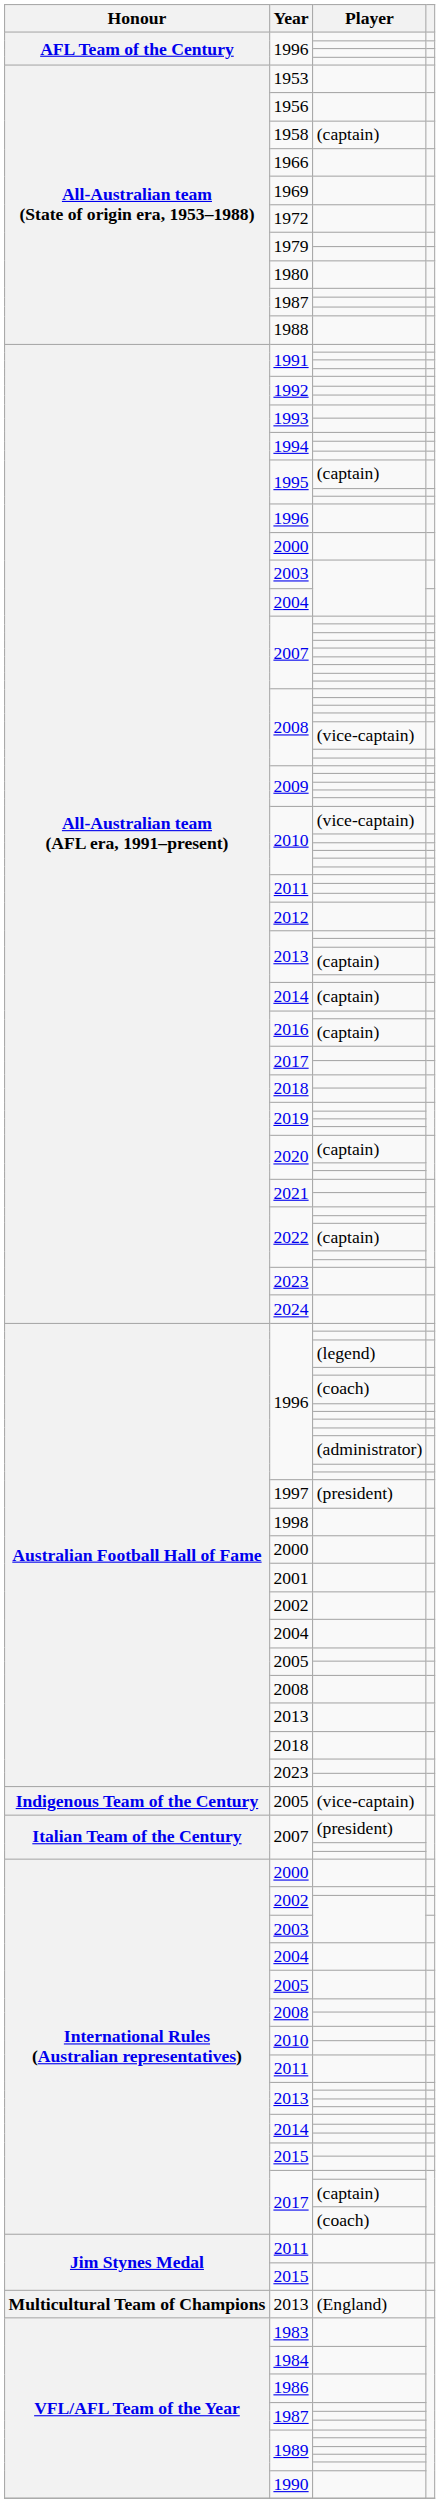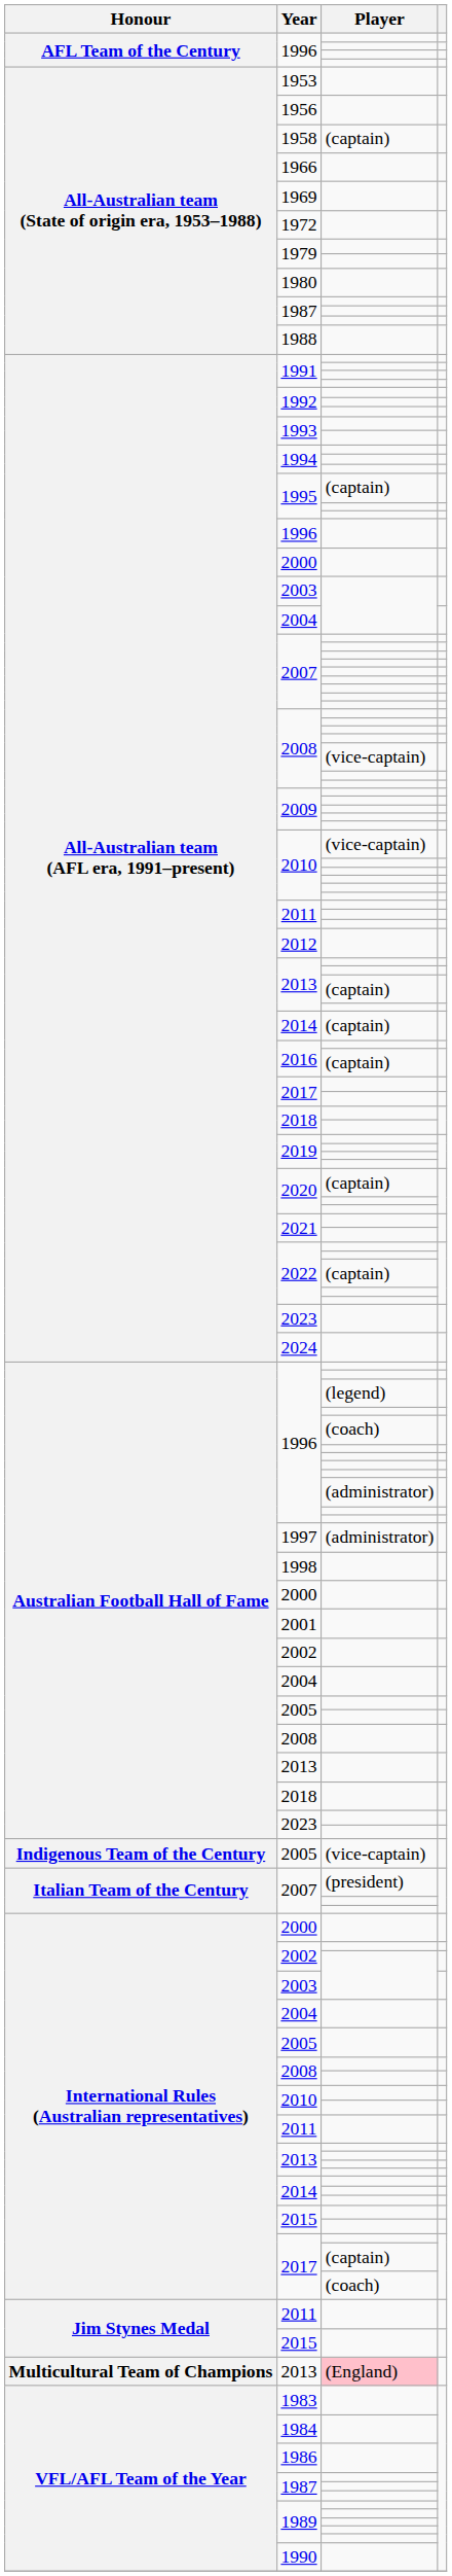 <table class="wikitable plainrowheaders sortable" style="text-align:center">
 <tr>
 <th scope="col">Honour</th>
 <th scope="col">Year</th>
 <th scope="col">Player</th>
 <th scope="col" class="unsortable"></th>
 </tr>
 <tr>
 <th scope="row" rowspan=4><a href='#'>AFL Team of the Century</a></th>
 <td rowspan=4>1996</td>
 <td style="text-align:left;"></td>
 <td></td>
 </tr>
 <tr>
 <td style="text-align:left;"></td>
 <td></td>
 </tr>
 <tr>
 <td style="text-align:left;"></td>
 <td></td>
 </tr>
 <tr>
 <td style="text-align:left;"></td>
 <td></td>
 </tr>
 <tr>
 <th scope="row" rowspan=13><a href='#'>All-Australian team</a><br>(State of origin era, 1953–1988)</th>
 <td>1953</td>
 <td style="text-align:left;"></td>
 <td></td>
 </tr>
 <tr>
 <td>1956</td>
 <td style="text-align:left;"></td>
 <td></td>
 </tr>
 <tr>
 <td>1958</td>
 <td style="text-align:left;"> (captain)</td>
 <td></td>
 </tr>
 <tr>
 <td>1966</td>
 <td style="text-align:left;"></td>
 <td></td>
 </tr>
 <tr>
 <td>1969</td>
 <td style="text-align:left;"></td>
 <td></td>
 </tr>
 <tr>
 <td>1972</td>
 <td style="text-align:left;"></td>
 <td></td>
 </tr>
 <tr>
 <td rowspan=2>1979</td>
 <td style="text-align:left;"></td>
 <td></td>
 </tr>
 <tr>
 <td style="text-align:left;"></td>
 <td></td>
 </tr>
 <tr>
 <td>1980</td>
 <td style="text-align:left;"></td>
 <td></td>
 </tr>
 <tr>
 <td rowspan=3>1987</td>
 <td style="text-align:left;"></td>
 <td></td>
 </tr>
 <tr>
 <td style="text-align:left;"></td>
 <td></td>
 </tr>
 <tr>
 <td style="text-align:left;"></td>
 <td></td>
 </tr>
 <tr>
 <td>1988</td>
 <td style="text-align:left;"></td>
 <td></td>
 </tr>
 <tr>
 <th scope="row" rowspan=77><a href='#'>All-Australian team</a><br>(AFL era, 1991–present)</th>
 <td rowspan=4><a href='#'>1991</a></td>
 <td style="text-align:left;"></td>
 <td></td>
 </tr>
 <tr>
 <td style="text-align:left;"></td>
 <td></td>
 </tr>
 <tr>
 <td style="text-align:left;"></td>
 <td></td>
 </tr>
 <tr>
 <td style="text-align:left;"></td>
 <td></td>
 </tr>
 <tr>
 <td rowspan=3><a href='#'>1992</a></td>
 <td style="text-align:left;"></td>
 <td></td>
 </tr>
 <tr>
 <td style="text-align:left;"></td>
 <td></td>
 </tr>
 <tr>
 <td style="text-align:left;"></td>
 <td></td>
 </tr>
 <tr>
 <td rowspan=2><a href='#'>1993</a></td>
 <td style="text-align:left;"></td>
 <td></td>
 </tr>
 <tr>
 <td style="text-align:left;"></td>
 <td></td>
 </tr>
 <tr>
 <td rowspan=3><a href='#'>1994</a></td>
 <td style="text-align:left;"></td>
 <td></td>
 </tr>
 <tr>
 <td style="text-align:left;"></td>
 <td></td>
 </tr>
 <tr>
 <td style="text-align:left;"></td>
 <td></td>
 </tr>
 <tr>
 <td rowspan=3><a href='#'>1995</a></td>
 <td style="text-align:left;"> (captain)</td>
 <td></td>
 </tr>
 <tr>
 <td style="text-align:left;"></td>
 <td></td>
 </tr>
 <tr>
 <td style="text-align:left;"></td>
 <td></td>
 </tr>
 <tr>
 <td><a href='#'>1996</a></td>
 <td style="text-align:left;"></td>
 <td></td>
 </tr>
 <tr>
 <td><a href='#'>2000</a></td>
 <td style="text-align:left;"></td>
 <td></td>
 </tr>
 <tr>
 <td><a href='#'>2003</a></td>
 <td style="text-align:left;" rowspan=2></td>
 <td></td>
 </tr>
 <tr>
 <td><a href='#'>2004</a></td>
 <td></td>
 </tr>
 <tr>
 <td rowspan=9><a href='#'>2007</a></td>
 <td style="text-align:left;"></td>
 <td></td>
 </tr>
 <tr>
 <td style="text-align:left;"></td>
 <td></td>
 </tr>
 <tr>
 <td style="text-align:left;"></td>
 <td></td>
 </tr>
 <tr>
 <td style="text-align:left;"></td>
 <td></td>
 </tr>
 <tr>
 <td style="text-align:left;"></td>
 <td></td>
 </tr>
 <tr>
 <td style="text-align:left;"></td>
 <td></td>
 </tr>
 <tr>
 <td style="text-align:left;"></td>
 <td></td>
 </tr>
 <tr>
 <td style="text-align:left;"></td>
 <td></td>
 </tr>
 <tr>
 <td style="text-align:left;"></td>
 <td></td>
 </tr>
 <tr>
 <td rowspan=7><a href='#'>2008</a></td>
 <td style="text-align:left;"></td>
 <td></td>
 </tr>
 <tr>
 <td style="text-align:left;"></td>
 <td></td>
 </tr>
 <tr>
 <td style="text-align:left;"></td>
 <td></td>
 </tr>
 <tr>
 <td style="text-align:left;"></td>
 <td></td>
 </tr>
 <tr>
 <td style="text-align:left;"> (vice-captain)</td>
 <td></td>
 </tr>
 <tr>
 <td style="text-align:left;"></td>
 <td></td>
 </tr>
 <tr>
 <td style="text-align:left;"></td>
 <td></td>
 </tr>
 <tr>
 <td rowspan=5><a href='#'>2009</a></td>
 <td style="text-align:left;"></td>
 <td></td>
 </tr>
 <tr>
 <td style="text-align:left;"></td>
 <td></td>
 </tr>
 <tr>
 <td style="text-align:left;"></td>
 <td></td>
 </tr>
 <tr>
 <td style="text-align:left;"></td>
 <td></td>
 </tr>
 <tr>
 <td style="text-align:left;"></td>
 <td></td>
 </tr>
 <tr>
 <td rowspan=6><a href='#'>2010</a></td>
 <td style="text-align:left;"> (vice-captain)</td>
 <td></td>
 </tr>
 <tr>
 <td style="text-align:left;"></td>
 <td></td>
 </tr>
 <tr>
 <td style="text-align:left;"></td>
 <td></td>
 </tr>
 <tr>
 <td style="text-align:left;"></td>
 <td></td>
 </tr>
 <tr>
 <td style="text-align:left;"></td>
 <td></td>
 </tr>
 <tr>
 <td style="text-align:left;"></td>
 <td></td>
 </tr>
 <tr>
 <td rowspan=3><a href='#'>2011</a></td>
 <td style="text-align:left;"></td>
 <td></td>
 </tr>
 <tr>
 <td style="text-align:left;"></td>
 <td></td>
 </tr>
 <tr>
 <td style="text-align:left;"></td>
 <td></td>
 </tr>
 <tr>
 <td><a href='#'>2012</a></td>
 <td style="text-align:left;"></td>
 <td></td>
 </tr>
 <tr>
 <td rowspan=4><a href='#'>2013</a></td>
 <td style="text-align:left;"></td>
 <td></td>
 </tr>
 <tr>
 <td style="text-align:left;"></td>
 <td></td>
 </tr>
 <tr>
 <td style="text-align:left;"> (captain)</td>
 <td></td>
 </tr>
 <tr>
 <td style="text-align:left;"></td>
 <td></td>
 </tr>
 <tr>
 <td><a href='#'>2014</a></td>
 <td style="text-align:left;"> (captain)</td>
 <td></td>
 </tr>
 <tr>
 <td rowspan=2><a href='#'>2016</a></td>
 <td style="text-align:left;"></td>
 <td></td>
 </tr>
 <tr>
 <td style="text-align:left;"> (captain)</td>
 <td></td>
 </tr>
 <tr>
 <td rowspan=2><a href='#'>2017</a></td>
 <td style="text-align:left;"></td>
 <td></td>
 </tr>
 <tr>
 <td style="text-align:left;"></td>
 <td></td>
 </tr>
 <tr>
 <td rowspan=2><a href='#'>2018</a></td>
 <td style="text-align:left;"></td>
 <td rowspan=2></td>
 </tr>
 <tr>
 <td style="text-align:left;"></td>
 </tr>
 <tr>
 <td rowspan=4><a href='#'>2019</a></td>
 <td style="text-align:left;"></td>
 <td rowspan=4></td>
 </tr>
 <tr>
 <td style="text-align:left;"></td>
 </tr>
 <tr>
 <td style="text-align:left;"></td>
 </tr>
 <tr>
 <td style="text-align:left;"></td>
 </tr>
 <tr>
 <td rowspan=3><a href='#'>2020</a></td>
 <td style="text-align:left;"> (captain)</td>
 <td rowspan=3></td>
 </tr>
 <tr>
 <td style="text-align:left;"></td>
 </tr>
 <tr>
 <td style="text-align:left;"></td>
 </tr>
 <tr>
 <td rowspan=2><a href='#'>2021</a></td>
 <td style="text-align:left;"></td>
 <td rowspan=2></td>
 </tr>
 <tr>
 <td style="text-align:left;"></td>
 </tr>
 <tr>
 <td rowspan=5><a href='#'>2022</a></td>
 <td style="text-align:left;"></td>
 <td rowspan=5></td>
 </tr>
 <tr>
 <td style="text-align:left;"></td>
 </tr>
 <tr>
 <td style="text-align:left;"> (captain)</td>
 </tr>
 <tr>
 <td style="text-align:left;"></td>
 </tr>
 <tr>
 <td style="text-align:left;"></td>
 </tr>
 <tr>
 <td><a href='#'>2023</a></td>
 <td style="text-align:left;"></td>
 <td></td>
 </tr>
 <tr>
 <td><a href='#'>2024</a></td>
 <td style="text-align:left;"></td>
 <td></td>
 </tr>
 <tr>
 <th scope="row" rowspan=25><a href='#'>Australian Football Hall of Fame</a></th>
 <td rowspan=12>1996</td>
 <td style="text-align:left;"></td>
 <td></td>
 </tr>
 <tr>
 <td style="text-align:left;"></td>
 <td></td>
 </tr>
 <tr>
 <td style="text-align:left;"> (legend)</td>
 <td></td>
 </tr>
 <tr>
 <td style="text-align:left;"></td>
 <td></td>
 </tr>
 <tr>
 <td style="text-align:left;"> (coach)</td>
 <td></td>
 </tr>
 <tr>
 <td style="text-align:left;"></td>
 <td></td>
 </tr>
 <tr>
 <td style="text-align:left;"></td>
 <td></td>
 </tr>
 <tr>
 <td style="text-align:left;"></td>
 <td></td>
 </tr>
 <tr>
 <td style="text-align:left;"></td>
 <td></td>
 </tr>
 <tr>
 <td style="text-align:left;"> (administrator)</td>
 <td></td>
 </tr>
 <tr>
 <td style="text-align:left;"></td>
 <td></td>
 </tr>
 <tr>
 <td style="text-align:left;"></td>
 <td></td>
 </tr>
 <tr>
 <td>1997</td>
-<td style="text-align:left;"> (president)</td>
+<td style="text-align:left;"> (administrator)</td>
 <td></td>
 </tr>
 <tr>
 <td>1998</td>
 <td style="text-align:left;"></td>
 <td></td>
 </tr>
 <tr>
 <td>2000</td>
 <td style="text-align:left;"></td>
 <td></td>
 </tr>
 <tr>
 <td>2001</td>
 <td style="text-align:left;"></td>
 <td></td>
 </tr>
 <tr>
 <td>2002</td>
 <td style="text-align:left;"></td>
 <td></td>
 </tr>
 <tr>
 <td>2004</td>
 <td style="text-align:left;"></td>
 <td></td>
 </tr>
 <tr>
 <td rowspan=2>2005</td>
 <td style="text-align:left;"></td>
 <td></td>
 </tr>
 <tr>
 <td style="text-align:left;"></td>
 <td></td>
 </tr>
 <tr>
 <td>2008</td>
 <td style="text-align:left;"></td>
 <td></td>
 </tr>
 <tr>
 <td>2013</td>
 <td style="text-align:left;"></td>
 <td></td>
 </tr>
 <tr>
 <td>2018</td>
 <td style="text-align:left;"></td>
 <td></td>
 </tr>
 <tr>
 <td rowspan=2>2023</td>
 <td style="text-align:left;"></td>
 <td></td>
 </tr>
 <tr>
 <td style="text-align:left;"></td>
 <td></td>
 </tr>
 <tr>
 <th scope="row"><a href='#'>Indigenous Team of the Century</a></th>
 <td>2005</td>
 <td style="text-align:left;"> (vice-captain)</td>
 <td></td>
 </tr>
 <tr>
 <th scope="row" rowspan=3><a href='#'>Italian Team of the Century</a></th>
 <td rowspan=3>2007</td>
 <td style="text-align:left;"> (president)</td>
 <td rowspan=3></td>
 </tr>
 <tr>
 <td style="text-align:left;"></td>
 </tr>
 <tr>
 <td style="text-align:left;"></td>
 </tr>
 <tr>
 <th scope="row" rowspan=23><a href='#'>International Rules</a><br>(<a href='#'>Australian representatives</a>)</th>
 <td><a href='#'>2000</a></td>
 <td style="text-align:left;"></td>
 <td></td>
 </tr>
 <tr>
 <td rowspan=2><a href='#'>2002</a></td>
 <td style="text-align:left;"></td>
 <td></td>
 </tr>
 <tr>
 <td style="text-align:left;" rowspan=2></td>
 <td></td>
 </tr>
 <tr>
 <td><a href='#'>2003</a></td>
 <td></td>
 </tr>
 <tr>
 <td><a href='#'>2004</a></td>
 <td style="text-align:left;"></td>
 <td></td>
 </tr>
 <tr>
 <td><a href='#'>2005</a></td>
 <td style="text-align:left;"></td>
 <td></td>
 </tr>
 <tr>
 <td rowspan=2><a href='#'>2008</a></td>
 <td style="text-align:left;"></td>
 <td></td>
 </tr>
 <tr>
 <td style="text-align:left;"></td>
 <td></td>
 </tr>
 <tr>
 <td rowspan=2><a href='#'>2010</a></td>
 <td style="text-align:left;"></td>
 <td></td>
 </tr>
 <tr>
 <td style="text-align:left;"></td>
 <td></td>
 </tr>
 <tr>
 <td><a href='#'>2011</a></td>
 <td style="text-align:left;"></td>
 <td></td>
 </tr>
 <tr>
 <td rowspan=4><a href='#'>2013</a></td>
 <td style="text-align:left;"></td>
 <td></td>
 </tr>
 <tr>
 <td style="text-align:left;"></td>
 <td></td>
 </tr>
 <tr>
 <td style="text-align:left;"></td>
 <td></td>
 </tr>
 <tr>
 <td style="text-align:left;"></td>
 <td></td>
 </tr>
 <tr>
 <td rowspan=3><a href='#'>2014</a></td>
 <td style="text-align:left;"></td>
 <td></td>
 </tr>
 <tr>
 <td style="text-align:left;"></td>
 <td></td>
 </tr>
 <tr>
 <td style="text-align:left;"></td>
 <td></td>
 </tr>
 <tr>
 <td rowspan=2><a href='#'>2015</a></td>
 <td style="text-align:left;"></td>
 <td></td>
 </tr>
 <tr>
 <td style="text-align:left;"></td>
 <td></td>
 </tr>
 <tr>
 <td rowspan=3><a href='#'>2017</a></td>
 <td style="text-align:left;"></td>
 <td rowspan=3></td>
 </tr>
 <tr>
 <td style="text-align:left;"> (captain)</td>
 </tr>
 <tr>
 <td style="text-align:left;"> (coach)</td>
 </tr>
 <tr>
 <th scope="row" rowspan=2><a href='#'>Jim Stynes Medal</a></th>
 <td><a href='#'>2011</a></td>
 <td style="text-align:left;"></td>
 <td></td>
 </tr>
 <tr>
 <td><a href='#'>2015</a></td>
 <td style="text-align:left;"></td>
 <td></td>
 </tr>
 <tr>
 <th scope="row">Multicultural Team of Champions</th>
 <td>2013</td>
-<td style="text-align:left;"> (England)</td>
+<td style="background: pink; text-align:left;"> (England)</td>
 <td></td>
 </tr>
 <tr>
 <th scope="row" rowspan=12><a href='#'>VFL/AFL Team of the Year</a><br></th>
 <td><a href='#'>1983</a></td>
 <td style="text-align:left;"></td>
 <td rowspan=12></td>
 </tr>
 <tr>
 <td><a href='#'>1984</a></td>
 <td style="text-align:left;"></td>
 </tr>
 <tr>
 <td><a href='#'>1986</a></td>
 <td style="text-align:left;"></td>
 </tr>
 <tr>
 <td rowspan=3><a href='#'>1987</a></td>
 <td style="text-align:left;"></td>
 </tr>
 <tr>
 <td style="text-align:left;"></td>
 </tr>
 <tr>
 <td style="text-align:left;"></td>
 </tr>
 <tr>
 <td rowspan=5><a href='#'>1989</a></td>
 <td style="text-align:left;"></td>
 </tr>
 <tr>
 <td style="text-align:left;"></td>
 </tr>
 <tr>
 <td style="text-align:left;"></td>
 </tr>
 <tr>
 <td style="text-align:left;"></td>
 </tr>
 <tr>
 <td style="text-align:left;"></td>
 </tr>
 <tr>
 <td><a href='#'>1990</a></td>
 <td style="text-align:left;"></td>
 </tr>
 <tr>
 </tr>
 </table>
